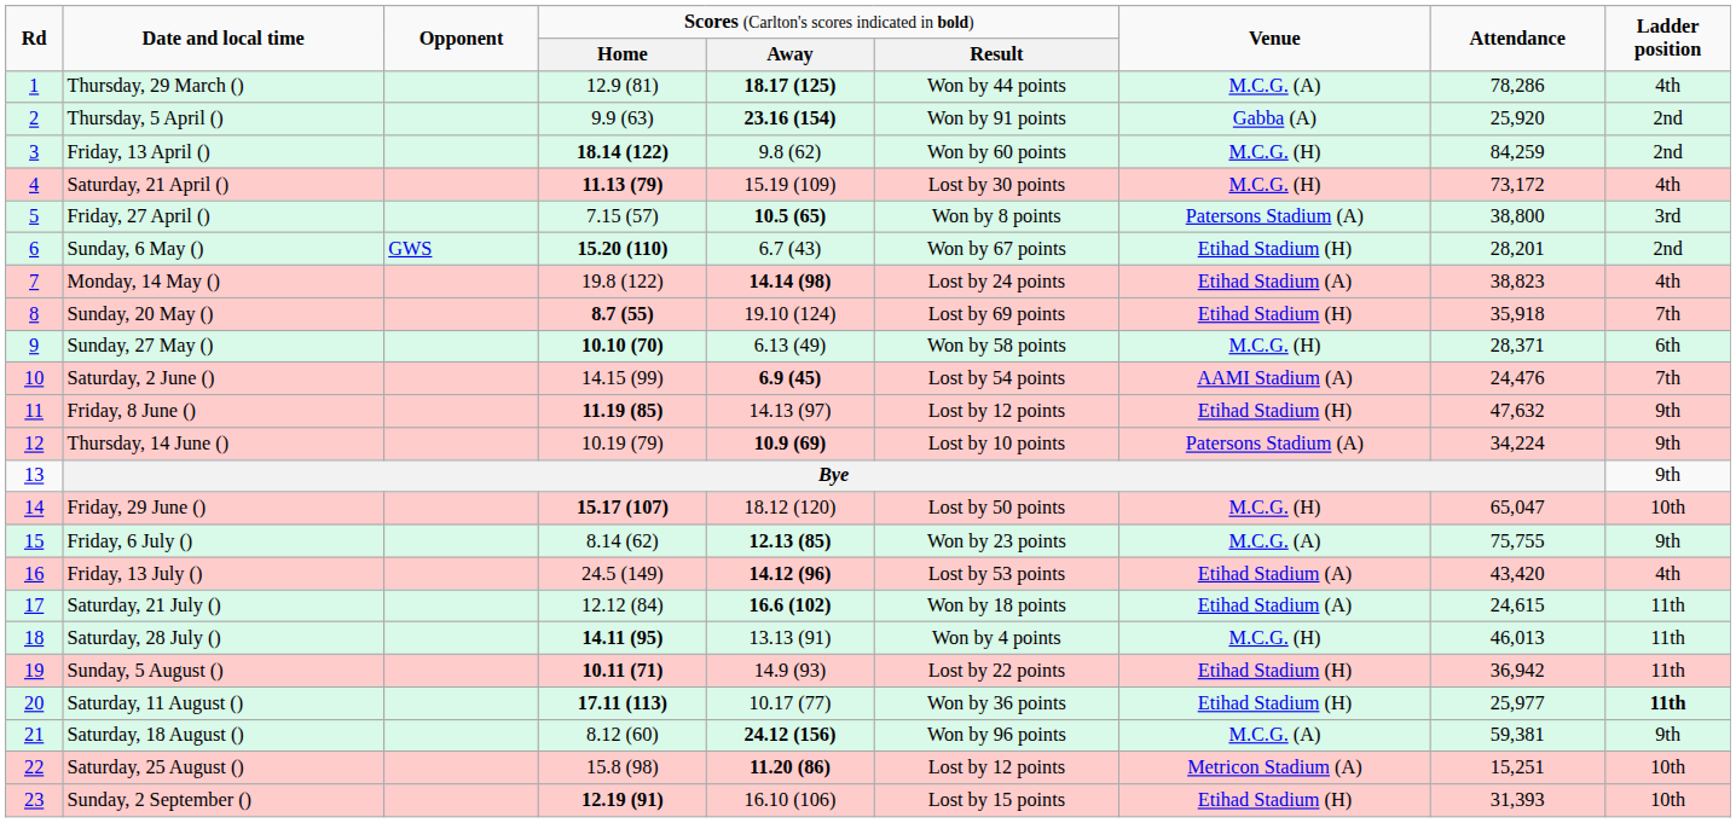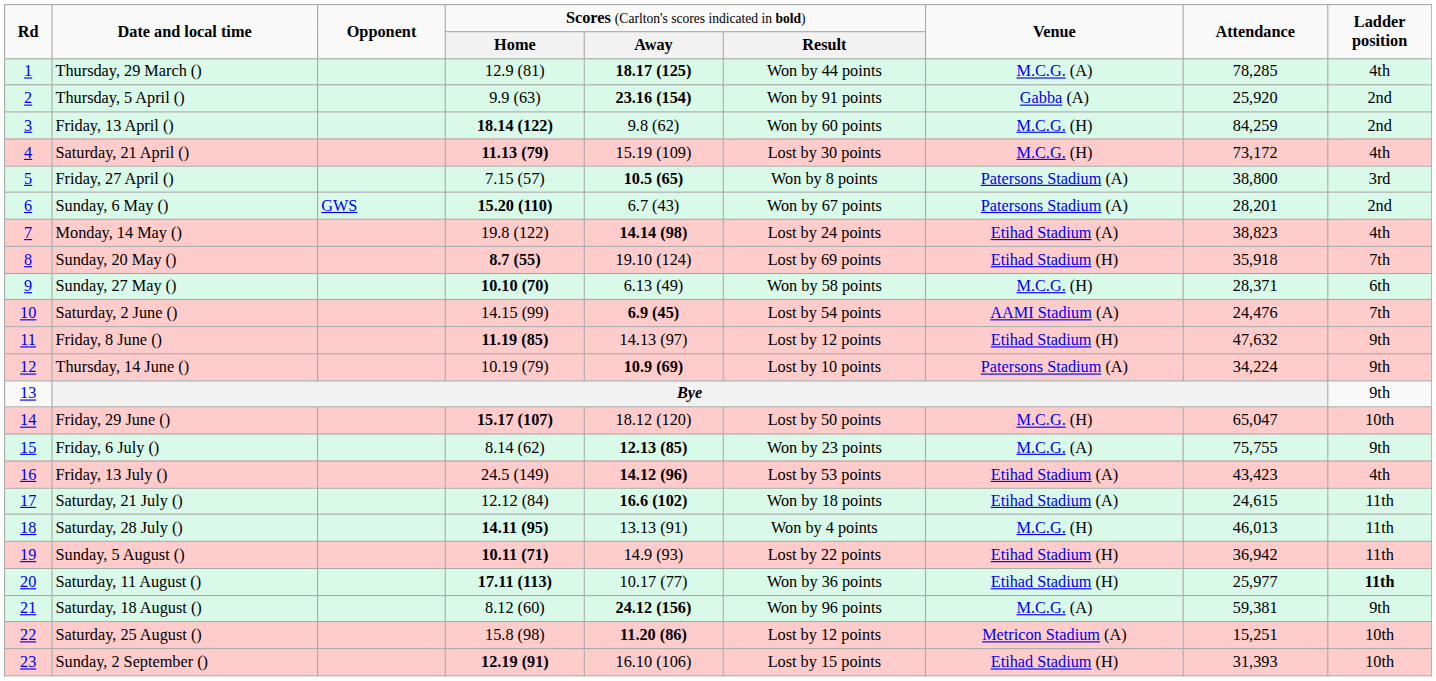 <table class="wikitable" style="font-size:90%; text-align:center; width: 100%; margin-left: auto; margin-right: auto;">
 <tr>
 <td rowspan=2><strong>Rd</strong></td>
 <td rowspan=2><strong>Date and local time</strong></td>
 <td rowspan=2><strong>Opponent</strong></td>
 <td colspan=3><strong>Scores</strong> <small>(Carlton's scores indicated in <strong>bold</strong>)</small></td>
 <td rowspan=2><strong>Venue</strong></td>
 <td rowspan=2><strong>Attendance</strong></td>
 <td rowspan=2><strong>Ladder<br>position</strong></td>
 </tr>
 <tr>
 <th>Home</th>
 <th>Away</th>
 <th>Result</th>
 </tr>
 <tr style="background:#d9f9e9;">
 <td><a href='#'>1</a></td>
 <td align=left>Thursday, 29 March ()</td>
 <td align=left></td>
 <td>12.9 (81)</td>
 <td><strong>18.17 (125)</strong></td>
 <td>Won by 44 points </td>
 <td><a href='#'>M.C.G.</a> (A)</td>
-<td>78,286</td>
+<td>78,285</td>
 <td>4th</td>
 </tr>
 <tr style="background:#d9f9e9;">
 <td><a href='#'>2</a></td>
 <td align=left>Thursday, 5 April ()</td>
 <td align=left></td>
 <td>9.9 (63)</td>
 <td><strong>23.16 (154)</strong></td>
 <td>Won by 91 points </td>
 <td><a href='#'>Gabba</a> (A)</td>
 <td>25,920</td>
 <td>2nd</td>
 </tr>
 <tr style="background:#d9f9e9;">
 <td><a href='#'>3</a></td>
 <td align=left>Friday, 13 April ()</td>
 <td align=left></td>
 <td><strong>18.14 (122)</strong></td>
 <td>9.8 (62)</td>
 <td>Won by 60 points </td>
 <td><a href='#'>M.C.G.</a> (H)</td>
 <td>84,259</td>
 <td>2nd</td>
 </tr>
 <tr style="background:#fcc;">
 <td><a href='#'>4</a></td>
 <td align=left>Saturday, 21 April ()</td>
 <td align=left></td>
 <td><strong>11.13 (79)</strong></td>
 <td>15.19 (109)</td>
 <td>Lost by 30 points </td>
 <td><a href='#'>M.C.G.</a> (H)</td>
 <td>73,172</td>
 <td>4th</td>
 </tr>
 <tr style="background:#d9f9e9;">
 <td><a href='#'>5</a></td>
 <td align=left>Friday, 27 April ()</td>
 <td align=left></td>
 <td>7.15 (57)</td>
 <td><strong>10.5 (65)</strong></td>
 <td>Won by 8 points </td>
 <td><a href='#'>Patersons Stadium</a> (A)</td>
 <td>38,800</td>
 <td>3rd</td>
 </tr>
 <tr style="background:#d9f9e9;">
 <td><a href='#'>6</a></td>
 <td align=left>Sunday, 6 May ()</td>
 <td align=left><a href='#'>GWS</a></td>
 <td><strong>15.20 (110)</strong></td>
 <td>6.7 (43)</td>
 <td>Won by 67 points </td>
-<td><a href='#'>Etihad Stadium</a> (H)</td>
+<td><a href='#'>Patersons Stadium</a> (A)</td>
 <td>28,201</td>
 <td>2nd</td>
 </tr>
 <tr style="background:#fcc;">
 <td><a href='#'>7</a></td>
 <td align=left>Monday, 14 May ()</td>
 <td align=left></td>
 <td>19.8 (122)</td>
 <td><strong>14.14 (98)</strong></td>
 <td>Lost by 24 points </td>
 <td><a href='#'>Etihad Stadium</a> (A)</td>
 <td>38,823</td>
 <td>4th</td>
 </tr>
 <tr style="background:#fcc;">
 <td><a href='#'>8</a></td>
 <td align=left>Sunday, 20 May ()</td>
 <td align=left></td>
 <td><strong>8.7 (55)</strong></td>
 <td>19.10 (124)</td>
 <td>Lost by 69 points </td>
 <td><a href='#'>Etihad Stadium</a> (H)</td>
 <td>35,918</td>
 <td>7th</td>
 </tr>
 <tr style="background:#d9f9e9;">
 <td><a href='#'>9</a></td>
 <td align=left>Sunday, 27 May ()</td>
 <td align=left></td>
 <td><strong>10.10 (70)</strong></td>
 <td>6.13 (49)</td>
 <td>Won by 58 points </td>
 <td><a href='#'>M.C.G.</a> (H)</td>
 <td>28,371</td>
 <td>6th</td>
 </tr>
 <tr style="background:#fcc;">
 <td><a href='#'>10</a></td>
 <td align=left>Saturday, 2 June ()</td>
 <td align=left></td>
 <td>14.15 (99)</td>
 <td><strong>6.9 (45)</strong></td>
 <td>Lost by 54 points </td>
 <td><a href='#'>AAMI Stadium</a> (A)</td>
 <td>24,476</td>
 <td>7th</td>
 </tr>
 <tr style="background:#fcc;">
 <td><a href='#'>11</a></td>
 <td align=left>Friday, 8 June ()</td>
 <td align=left></td>
 <td><strong>11.19 (85)</strong></td>
 <td>14.13 (97)</td>
 <td>Lost by 12 points </td>
 <td><a href='#'>Etihad Stadium</a> (H)</td>
 <td>47,632</td>
 <td>9th</td>
 </tr>
 <tr style="background:#fcc;">
 <td><a href='#'>12</a></td>
 <td align=left>Thursday, 14 June ()</td>
 <td align=left></td>
 <td>10.19 (79)</td>
 <td><strong>10.9 (69)</strong></td>
 <td>Lost by 10 points </td>
 <td><a href='#'>Patersons Stadium</a> (A)</td>
 <td>34,224</td>
 <td>9th</td>
 </tr>
 <tr>
 <td><a href='#'>13</a></td>
 <th colspan=7><span><em>Bye</em></span></th>
 <td>9th</td>
 </tr>
 <tr style="background:#fcc;">
 <td><a href='#'>14</a></td>
 <td align=left>Friday, 29 June ()</td>
 <td align=left></td>
 <td><strong>15.17 (107)</strong></td>
 <td>18.12 (120)</td>
 <td>Lost by 50 points </td>
 <td><a href='#'>M.C.G.</a> (H)</td>
 <td>65,047</td>
 <td>10th</td>
 </tr>
 <tr style="background:#d9f9e9;">
 <td><a href='#'>15</a></td>
 <td align=left>Friday, 6 July ()</td>
 <td align=left></td>
 <td>8.14 (62)</td>
 <td><strong>12.13 (85)</strong></td>
 <td>Won by 23 points </td>
 <td><a href='#'>M.C.G.</a> (A)</td>
 <td>75,755</td>
 <td>9th</td>
 </tr>
 <tr style="background:#fcc;">
 <td><a href='#'>16</a></td>
 <td align=left>Friday, 13 July ()</td>
 <td align=left></td>
 <td>24.5 (149)</td>
 <td><strong>14.12 (96)</strong></td>
 <td>Lost by 53 points </td>
 <td><a href='#'>Etihad Stadium</a> (A)</td>
-<td>43,420</td>
+<td>43,423</td>
 <td>4th</td>
 </tr>
 <tr style="background:#d9f9e9;">
 <td><a href='#'>17</a></td>
 <td align=left>Saturday, 21 July ()</td>
 <td align=left></td>
 <td>12.12 (84)</td>
 <td><strong>16.6 (102)</strong></td>
 <td>Won by 18 points </td>
 <td><a href='#'>Etihad Stadium</a> (A)</td>
 <td>24,615</td>
 <td>11th</td>
 </tr>
 <tr style="background:#d9f9e9;">
 <td><a href='#'>18</a></td>
 <td align=left>Saturday, 28 July ()</td>
 <td align=left></td>
 <td><strong>14.11 (95)</strong></td>
 <td>13.13 (91)</td>
 <td>Won by 4 points </td>
 <td><a href='#'>M.C.G.</a> (H)</td>
 <td>46,013</td>
 <td>11th</td>
 </tr>
 <tr style="background:#fcc;">
 <td><a href='#'>19</a></td>
 <td align=left>Sunday, 5 August ()</td>
 <td align=left></td>
 <td><strong>10.11 (71)</strong></td>
 <td>14.9 (93)</td>
 <td>Lost by 22 points </td>
 <td><a href='#'>Etihad Stadium</a> (H)</td>
 <td>36,942</td>
 <td>11th</td>
 </tr>
 <tr style="background:#d9f9e9;">
 <td><a href='#'>20</a></td>
 <td align=left>Saturday, 11 August ()</td>
 <td align=left></td>
 <td><strong>17.11 (113)</strong></td>
 <td>10.17 (77)</td>
 <td>Won by 36 points </td>
 <td><a href='#'>Etihad Stadium</a> (H)</td>
 <td>25,977</td>
 <td><strong>11th</strong></td>
 </tr>
 <tr style="background:#d9f9e9;">
 <td><a href='#'>21</a></td>
 <td align=left>Saturday, 18 August ()</td>
 <td align=left></td>
 <td>8.12 (60)</td>
 <td><strong>24.12 (156)</strong></td>
 <td>Won by 96 points </td>
 <td><a href='#'>M.C.G.</a> (A)</td>
 <td>59,381</td>
 <td>9th</td>
 </tr>
 <tr style="background:#fcc;">
 <td><a href='#'>22</a></td>
 <td align=left>Saturday, 25 August ()</td>
 <td align=left></td>
 <td>15.8 (98)</td>
 <td><strong>11.20 (86)</strong></td>
 <td>Lost by 12 points </td>
 <td><a href='#'>Metricon Stadium</a> (A)</td>
 <td>15,251</td>
 <td>10th</td>
 </tr>
 <tr style="background:#fcc;">
 <td><a href='#'>23</a></td>
 <td align=left>Sunday, 2 September ()</td>
 <td align=left></td>
 <td><strong>12.19 (91)</strong></td>
 <td>16.10 (106)</td>
 <td>Lost by 15 points </td>
 <td><a href='#'>Etihad Stadium</a> (H)</td>
 <td>31,393</td>
 <td>10th</td>
 </tr>
 </table>
